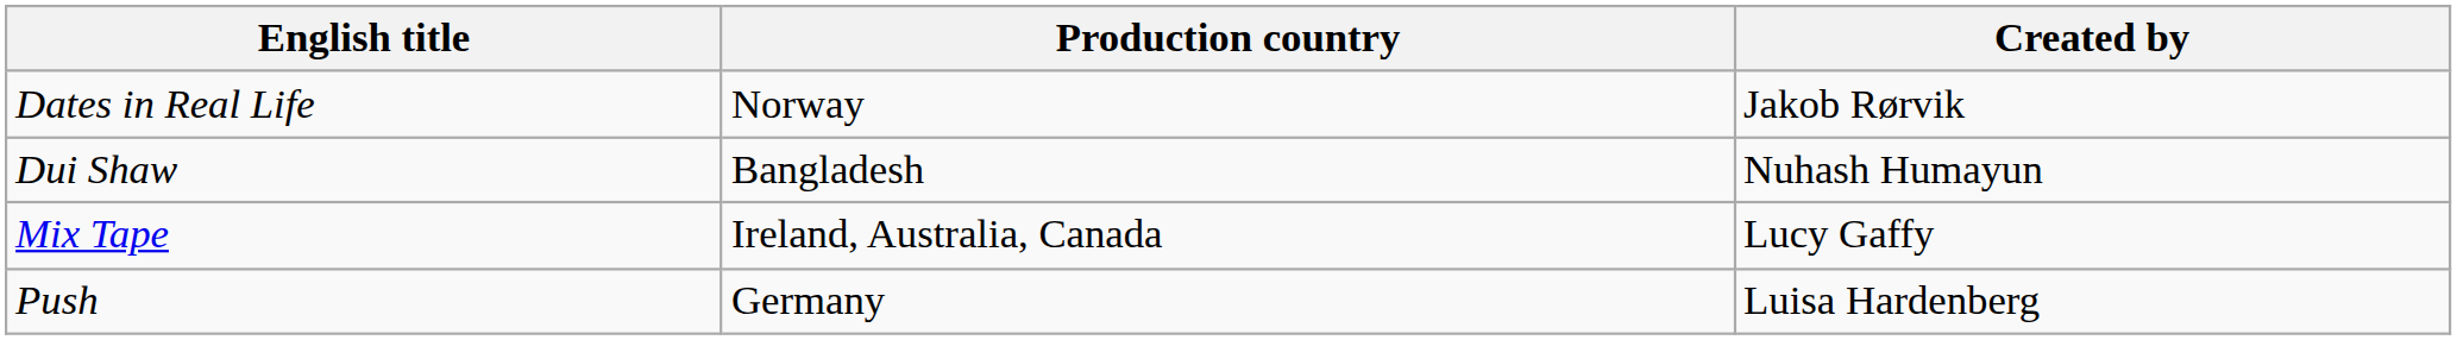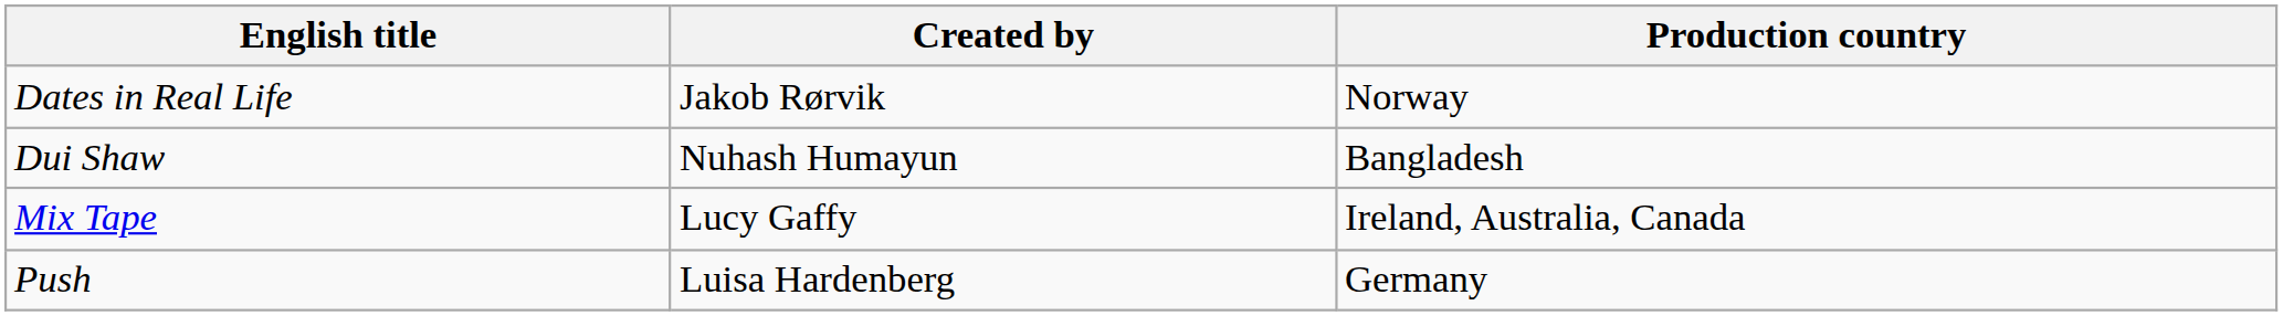 <table class="wikitable plainrowheaders" style="width:75%; margin-bottom:4px">
 <tr>
 <th scope="col">English title</th>
+<th scope="col">Created by</th>
 <th scope="col">Production country</th>
-<th scope="col">Created by</th>
 </tr>
 <tr>
 <td scope="row"><em>Dates in Real Life</em></td>
+<td>Jakob Rørvik</td>
 <td>Norway</td>
-<td>Jakob Rørvik</td>
 </tr>
 <tr>
 <td scope="row"><em>Dui Shaw</em></td>
+<td>Nuhash Humayun</td>
 <td>Bangladesh</td>
-<td>Nuhash Humayun</td>
 </tr>
 <tr>
 <td scope="row"><em><a href='#'>Mix Tape</a></em></td>
+<td>Lucy Gaffy</td>
 <td>Ireland, Australia, Canada</td>
-<td>Lucy Gaffy</td>
 </tr>
 <tr>
 <td scope="row"><em>Push</em></td>
+<td>Luisa Hardenberg</td>
 <td>Germany</td>
-<td>Luisa Hardenberg</td>
 </tr>
 </table>
